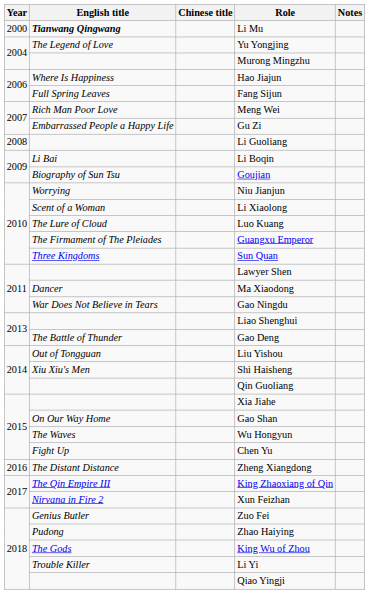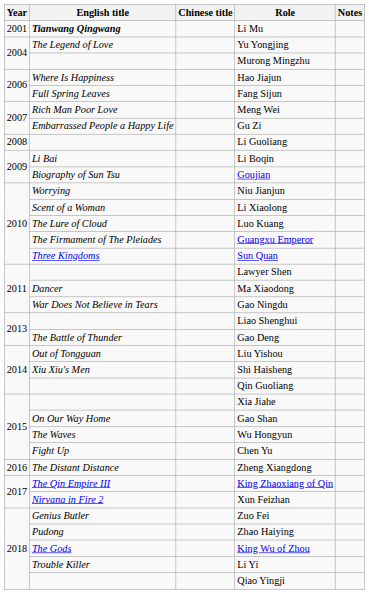 <table class="wikitable">
 <tr>
 <th>Year</th>
 <th>English title</th>
 <th>Chinese title</th>
 <th>Role</th>
 <th>Notes</th>
 </tr>
 <tr>
-<td>2000</td>
+<td>2001</td>
 <td><strong><em>Tianwang Qingwang</em></strong></td>
 <td></td>
 <td>Li Mu</td>
 <td></td>
 </tr>
 <tr>
 <td rowspan=2>2004</td>
 <td><em>The Legend of Love</em></td>
 <td></td>
 <td>Yu Yongjing</td>
 <td></td>
 </tr>
 <tr>
 <td></td>
 <td></td>
 <td>Murong Mingzhu</td>
 <td></td>
 </tr>
 <tr>
 <td rowspan=2>2006</td>
 <td><em>Where Is Happiness</em></td>
 <td></td>
 <td>Hao Jiajun</td>
 <td></td>
 </tr>
 <tr>
 <td><em>Full Spring Leaves</em></td>
 <td></td>
 <td>Fang Sijun</td>
 <td></td>
 </tr>
 <tr>
 <td rowspan=2>2007</td>
 <td><em>Rich Man Poor Love</em></td>
 <td></td>
 <td>Meng Wei</td>
 <td></td>
 </tr>
 <tr>
 <td><em>Embarrassed People a Happy Life</em></td>
 <td></td>
 <td>Gu Zi</td>
 <td></td>
 </tr>
 <tr>
 <td>2008</td>
 <td></td>
 <td></td>
 <td>Li Guoliang</td>
 <td></td>
 </tr>
 <tr>
 <td rowspan=2>2009</td>
 <td><em>Li Bai</em></td>
 <td></td>
 <td>Li Boqin</td>
 <td></td>
 </tr>
 <tr>
 <td><em>Biography of Sun Tsu</em></td>
 <td></td>
 <td><a href='#'>Goujian</a></td>
 <td></td>
 </tr>
 <tr>
 <td rowspan=5>2010</td>
 <td><em>Worrying</em></td>
 <td></td>
 <td>Niu Jianjun</td>
 <td></td>
 </tr>
 <tr>
 <td><em>Scent of a Woman</em></td>
 <td></td>
 <td>Li Xiaolong</td>
 <td></td>
 </tr>
 <tr>
 <td><em>The Lure of Cloud</em></td>
 <td></td>
 <td>Luo Kuang</td>
 <td></td>
 </tr>
 <tr>
 <td><em>The Firmament of The Pleiades</em></td>
 <td></td>
 <td><a href='#'>Guangxu Emperor</a></td>
 <td></td>
 </tr>
 <tr>
 <td><em><a href='#'>Three Kingdoms</a></em></td>
 <td></td>
 <td><a href='#'>Sun Quan</a></td>
 <td></td>
 </tr>
 <tr>
 <td rowspan=3>2011</td>
 <td></td>
 <td></td>
 <td>Lawyer Shen</td>
 <td></td>
 </tr>
 <tr>
 <td><em>Dancer</em></td>
 <td></td>
 <td>Ma Xiaodong</td>
 <td></td>
 </tr>
 <tr>
 <td><em>War Does Not Believe in Tears</em></td>
 <td></td>
 <td>Gao Ningdu</td>
 <td></td>
 </tr>
 <tr>
 <td rowspan=2>2013</td>
 <td></td>
 <td></td>
 <td>Liao Shenghui</td>
 <td></td>
 </tr>
 <tr>
 <td><em>The Battle of Thunder</em></td>
 <td></td>
 <td>Gao Deng</td>
 <td></td>
 </tr>
 <tr>
 <td rowspan=3>2014</td>
 <td><em>Out of Tongguan</em></td>
 <td></td>
 <td>Liu Yishou</td>
 <td></td>
 </tr>
 <tr>
 <td><em>Xiu Xiu's Men</em></td>
 <td></td>
 <td>Shi Haisheng</td>
 <td></td>
 </tr>
 <tr>
 <td></td>
 <td></td>
 <td>Qin Guoliang</td>
 <td></td>
 </tr>
 <tr>
 <td rowspan=4>2015</td>
 <td></td>
 <td></td>
 <td>Xia Jiahe</td>
 <td></td>
 </tr>
 <tr>
 <td><em>On Our Way Home</em></td>
 <td></td>
 <td>Gao Shan</td>
 <td></td>
 </tr>
 <tr>
 <td><em>The Waves</em></td>
 <td></td>
 <td>Wu Hongyun</td>
 <td></td>
 </tr>
 <tr>
 <td><em>Fight Up</em></td>
 <td></td>
 <td>Chen Yu</td>
 <td></td>
 </tr>
 <tr>
 <td>2016</td>
 <td><em>The Distant Distance</em></td>
 <td></td>
 <td>Zheng Xiangdong</td>
 <td></td>
 </tr>
 <tr>
 <td rowspan=2>2017</td>
 <td><em><a href='#'>The Qin Empire III</a></em></td>
 <td></td>
 <td><a href='#'>King Zhaoxiang of Qin</a></td>
 <td></td>
 </tr>
 <tr>
 <td><em><a href='#'>Nirvana in Fire 2</a></em></td>
 <td></td>
 <td>Xun Feizhan</td>
 <td></td>
 </tr>
 <tr>
 <td rowspan=5>2018</td>
 <td><em>Genius Butler</em></td>
 <td></td>
 <td>Zuo Fei</td>
 <td></td>
 </tr>
 <tr>
 <td><em>Pudong</em></td>
 <td></td>
 <td>Zhao Haiying</td>
 <td></td>
 </tr>
 <tr>
 <td><em><a href='#'>The Gods</a></em></td>
 <td></td>
 <td><a href='#'>King Wu of Zhou</a></td>
 <td></td>
 </tr>
 <tr>
 <td><em>Trouble Killer</em></td>
 <td></td>
 <td>Li Yi</td>
 <td></td>
 </tr>
 <tr>
 <td></td>
 <td></td>
 <td>Qiao Yingji</td>
 <td></td>
 </tr>
 </table>
